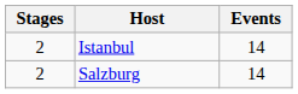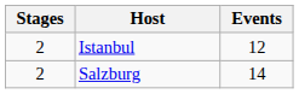 <table class="wikitable" style="width:30%;">
 <tr>
 <th width=40>Stages</th>
 <th width=100>Host</th>
 <th width=20>Events</th>
 </tr>
 <tr>
 <td align=center>2</td>
 <td> <a href='#'>Istanbul</a></td>
-<td align=center>14</td>
+<td align=center>12</td>
 </tr>
 <tr>
 <td align=center>2</td>
 <td> <a href='#'>Salzburg</a></td>
 <td align=center>14</td>
 </tr>
 </table>
